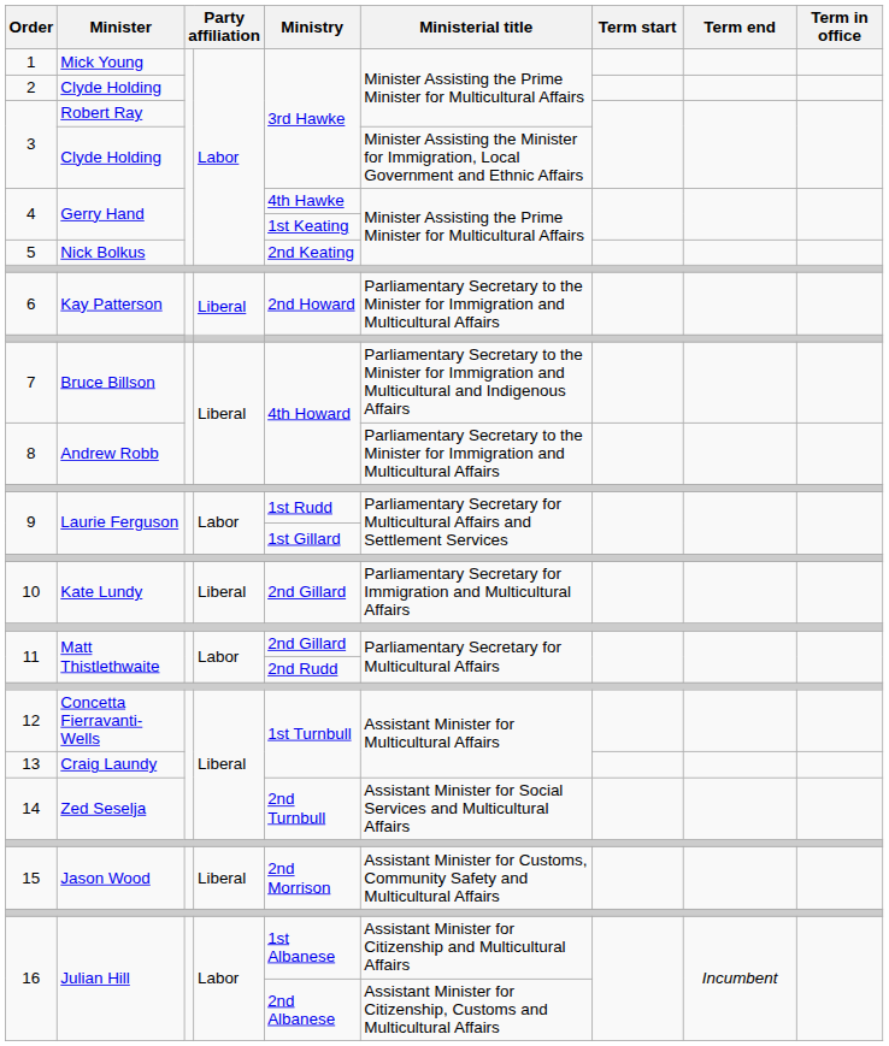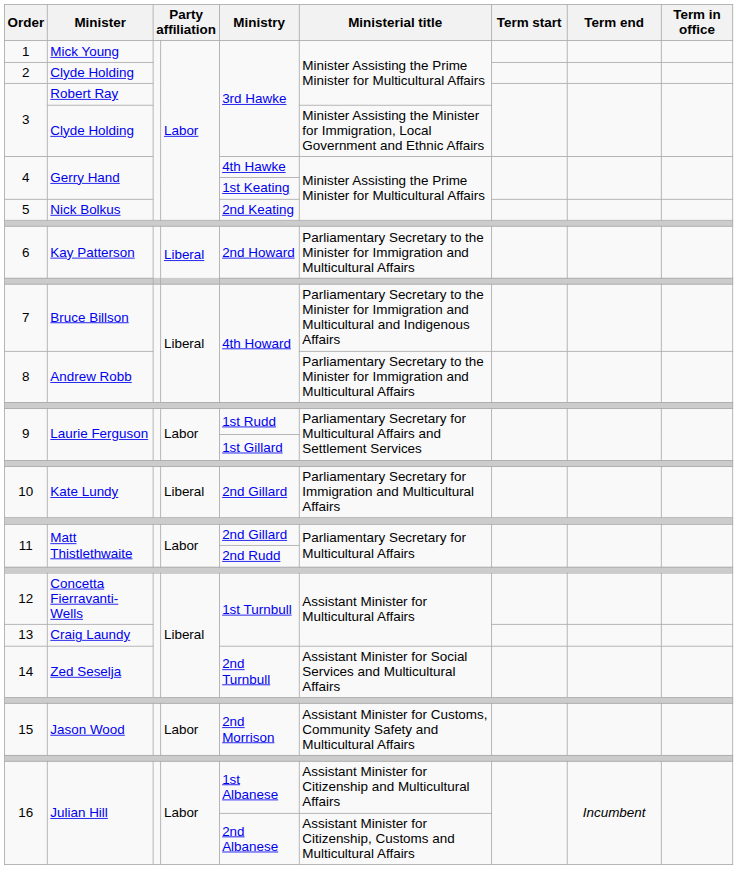 <table class="wikitable">
 <tr>
 <th width=5>Order</th>
 <th width=150>Minister</th>
 <th width=75 colspan=2>Party affiliation</th>
 <th width=120>Ministry</th>
 <th width=405>Ministerial title</th>
 <th width=150>Term start</th>
 <th width=150>Term end</th>
 <th width=130>Term in office</th>
 </tr>
 <tr>
 <td align=center>1</td>
 <td><a href='#'>Mick Young</a></td>
 <td rowspan=7 ></td>
 <td rowspan=7><a href='#'>Labor</a></td>
 <td rowspan=4><a href='#'>3rd Hawke</a></td>
 <td rowspan=3>Minister Assisting the Prime Minister for Multicultural Affairs</td>
 <td align=center></td>
 <td align=center></td>
 <td align=right></td>
 </tr>
 <tr>
 <td align=center>2</td>
 <td><a href='#'>Clyde Holding</a></td>
 <td align=center></td>
 <td align=center></td>
 <td align=right></td>
 </tr>
 <tr>
 <td align=center rowspan=2>3</td>
 <td><a href='#'>Robert Ray</a></td>
 <td align=center rowspan=2></td>
 <td align=center rowspan=2></td>
 <td align=right rowspan=2></td>
 </tr>
 <tr>
 <td><a href='#'>Clyde Holding</a></td>
 <td>Minister Assisting the Minister for Immigration, Local Government and Ethnic Affairs</td>
 </tr>
 <tr>
 <td align=center rowspan=2>4</td>
 <td rowspan=2><a href='#'>Gerry Hand</a></td>
 <td><a href='#'>4th Hawke</a></td>
 <td rowspan=3>Minister Assisting the Prime Minister for Multicultural Affairs</td>
 <td align=center rowspan=2></td>
 <td align=center rowspan=2></td>
 <td align=right rowspan=2></td>
 </tr>
 <tr>
 <td><a href='#'>1st Keating</a></td>
 </tr>
 <tr>
 <td align=center>5</td>
 <td><a href='#'>Nick Bolkus</a></td>
 <td><a href='#'>2nd Keating</a></td>
 <td align=center></td>
 <td align=center></td>
 <td align=right></td>
 </tr>
 <tr>
 <th colspan=9 style="background: #cccccc;"></th>
 </tr>
 <tr>
 <td align=center>6</td>
 <td><a href='#'>Kay Patterson</a></td>
 <td rowspan=2 ></td>
 <td rowspan=2><a href='#'>Liberal</a></td>
 <td><a href='#'>2nd Howard</a></td>
 <td>Parliamentary Secretary to the Minister for Immigration and Multicultural Affairs</td>
 <td align=center></td>
 <td align=center></td>
 <td align=right><strong></strong></td>
 </tr>
 <tr>
 <th colspan=9 style="background: #cccccc;"></th>
 </tr>
 <tr>
 <td align=center>7</td>
 <td><a href='#'>Bruce Billson</a></td>
 <td rowspan=2 ></td>
 <td rowspan=2>Liberal</td>
 <td rowspan=2><a href='#'>4th Howard</a></td>
 <td>Parliamentary Secretary to the Minister for Immigration and Multicultural and Indigenous Affairs</td>
 <td align=center></td>
 <td align=center></td>
 <td align=right></td>
 </tr>
 <tr>
 <td align=center>8</td>
 <td><a href='#'>Andrew Robb</a></td>
 <td>Parliamentary Secretary to the Minister for Immigration and Multicultural Affairs</td>
 <td align=center></td>
 <td align=center></td>
 <td align=right></td>
 </tr>
 <tr>
 <th colspan=9 style="background: #cccccc;"></th>
 </tr>
 <tr>
 <td rowspan=2 align=center>9</td>
 <td rowspan=2><a href='#'>Laurie Ferguson</a></td>
 <td rowspan=2 ></td>
 <td rowspan=2>Labor</td>
 <td><a href='#'>1st Rudd</a></td>
 <td rowspan=2>Parliamentary Secretary for Multicultural Affairs and Settlement Services</td>
 <td rowspan=2 align=center></td>
 <td rowspan=2 align=center></td>
 <td rowspan=2 align=right></td>
 </tr>
 <tr>
 <td><a href='#'>1st Gillard</a></td>
 </tr>
 <tr>
 <th colspan=9 style="background: #cccccc;"></th>
 </tr>
 <tr>
 <td align=center>10</td>
 <td><a href='#'>Kate Lundy</a></td>
 <td></td>
 <td>Liberal</td>
 <td><a href='#'>2nd Gillard</a></td>
 <td>Parliamentary Secretary for Immigration and Multicultural Affairs</td>
 <td align=center></td>
 <td align=center></td>
 <td align=right></td>
 </tr>
 <tr>
 <th colspan=9 style="background: #cccccc;"></th>
 </tr>
 <tr>
 <td rowspan=2 align=center>11</td>
 <td rowspan=2><a href='#'>Matt Thistlethwaite</a></td>
 <td rowspan=2 ></td>
 <td rowspan=2>Labor</td>
 <td><a href='#'>2nd Gillard</a></td>
 <td rowspan=2>Parliamentary Secretary for Multicultural Affairs</td>
 <td rowspan=2 align=center></td>
 <td rowspan=2 align=center></td>
 <td rowspan=2 align=right></td>
 </tr>
 <tr>
 <td><a href='#'>2nd Rudd</a></td>
 </tr>
 <tr>
 <th colspan=9 style="background: #cccccc;"></th>
 </tr>
 <tr>
 <td align=center>12</td>
 <td><a href='#'>Concetta Fierravanti-Wells</a></td>
 <td rowspan=3 ></td>
 <td rowspan=3>Liberal</td>
 <td rowspan=2><a href='#'>1st Turnbull</a></td>
 <td rowspan=2>Assistant Minister for Multicultural Affairs</td>
 <td align=center></td>
 <td align=center></td>
 <td align=right></td>
 </tr>
 <tr>
 <td align=center>13</td>
 <td><a href='#'>Craig Laundy</a></td>
 <td align=center></td>
 <td align=center></td>
 <td align=right></td>
 </tr>
 <tr>
 <td align=center>14</td>
 <td><a href='#'>Zed Seselja</a></td>
 <td><a href='#'>2nd Turnbull</a></td>
 <td>Assistant Minister for Social Services and Multicultural Affairs</td>
 <td align=center></td>
 <td align=center></td>
 <td align=right></td>
 </tr>
 <tr>
 <th colspan=9 style="background: #cccccc;"></th>
 </tr>
 <tr>
 <td align=center>15</td>
 <td><a href='#'>Jason Wood</a></td>
 <td></td>
-<td>Liberal</td>
+<td>Labor</td>
 <td><a href='#'>2nd Morrison</a></td>
 <td>Assistant Minister for Customs, Community Safety and Multicultural Affairs</td>
 <td align=center></td>
 <td align=center></td>
 <td align=right></td>
 </tr>
 <tr>
 <th colspan=9 style="background: #cccccc;"></th>
 </tr>
 <tr>
 <td align=center rowspan=2>16</td>
 <td rowspan=2><a href='#'>Julian Hill</a></td>
 <td rowspan=2 ></td>
 <td rowspan=2>Labor</td>
 <td><a href='#'>1st Albanese</a></td>
 <td>Assistant Minister for Citizenship and Multicultural Affairs</td>
 <td align=center rowspan=2></td>
 <td align=center rowspan=2><em>Incumbent</em></td>
 <td align=right rowspan=2></td>
 </tr>
 <tr>
 <td><a href='#'>2nd Albanese</a></td>
 <td>Assistant Minister for Citizenship, Customs and Multicultural Affairs</td>
 </tr>
 </table>
